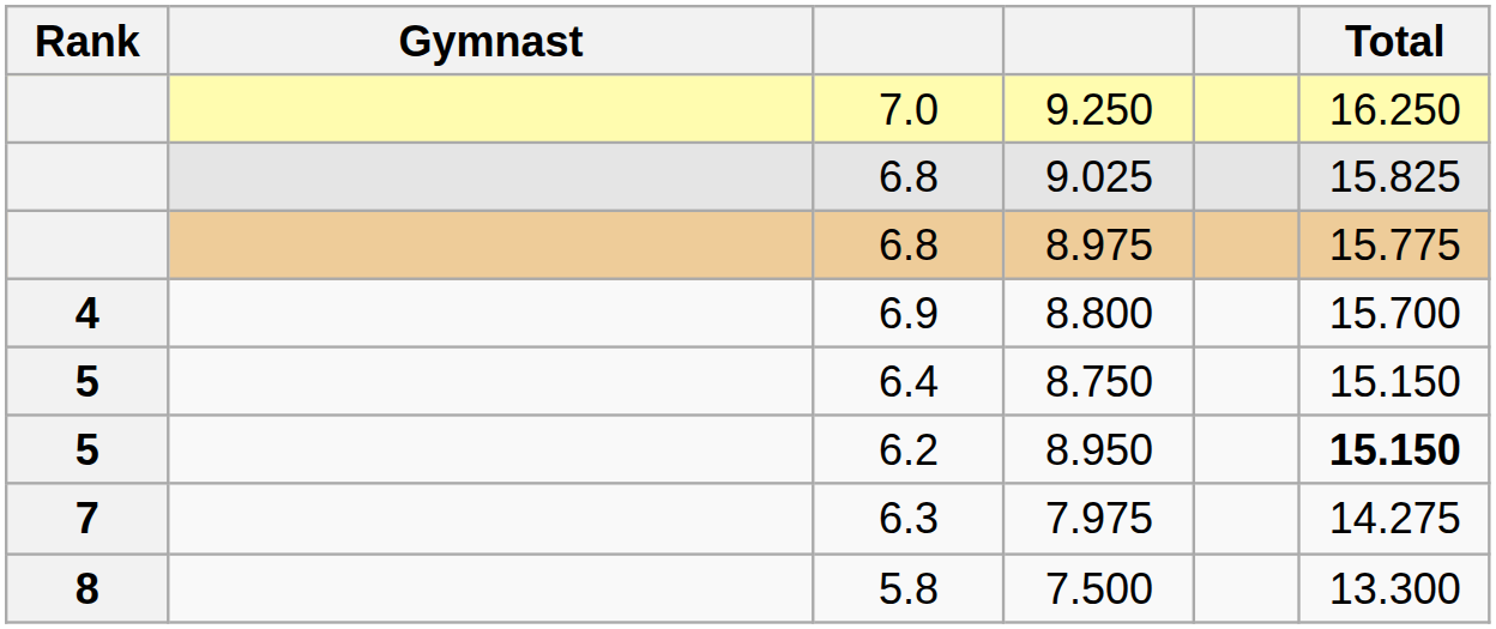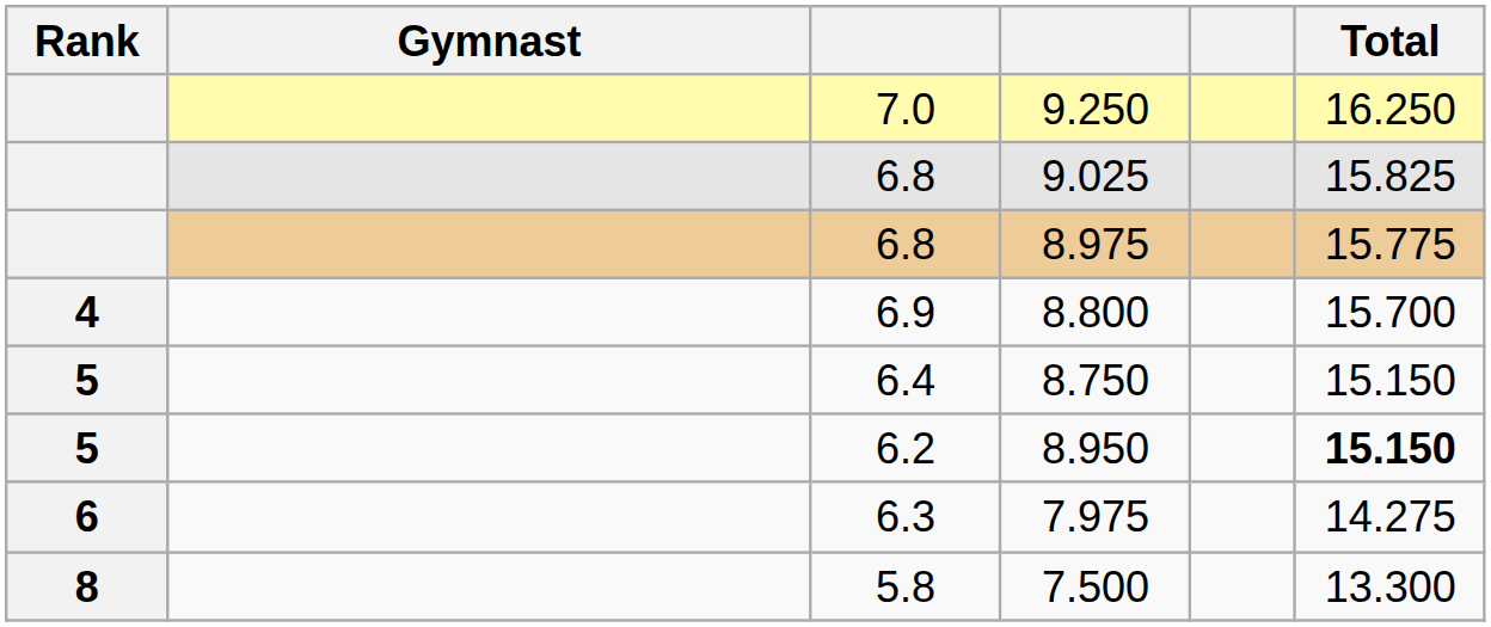 <table class="wikitable sortable" style="text-align:center; font-size:95%">
 <tr>
 <th scope="col" style="width:50px;">Rank</th>
 <th scope="col" style="width:220px;">Gymnast</th>
 <th scope="col" style="width:60px;"></th>
 <th scope="col" style="width:60px;"></th>
 <th scope="col" style="width:30px;"></th>
 <th scope="col" style="width:60px;">Total</th>
 </tr>
 <tr style="background:#fffcaf;">
 <th scope=row style="text-align:center"></th>
 <td style="text-align:left;"></td>
 <td>7.0</td>
 <td>9.250</td>
 <td></td>
 <td>16.250</td>
 </tr>
 <tr style="background:#e5e5e5;">
 <th scope=row style="text-align:center"></th>
 <td style="text-align:left;"></td>
 <td>6.8</td>
 <td>9.025</td>
 <td></td>
 <td>15.825</td>
 </tr>
 <tr style="background:#ec9;">
 <th scope=row style="text-align:center"></th>
 <td style="text-align:left;"></td>
 <td>6.8</td>
 <td>8.975</td>
 <td></td>
 <td>15.775</td>
 </tr>
 <tr>
 <th scope=row style="text-align:center">4</th>
 <td style="text-align:left;"></td>
 <td>6.9</td>
 <td>8.800</td>
 <td></td>
 <td>15.700</td>
 </tr>
 <tr>
 <th scope=row style="text-align:center">5</th>
 <td style="text-align:left;"></td>
 <td>6.4</td>
 <td>8.750</td>
 <td></td>
 <td>15.150</td>
 </tr>
 <tr>
 <th scope=row style="text-align:center">5</th>
 <td style="text-align:left;"></td>
 <td>6.2</td>
 <td>8.950</td>
 <td></td>
 <td><strong>15.150</strong></td>
 </tr>
 <tr>
-<th scope=row style="text-align:center">7</th>
+<th scope=row style="text-align:center">6</th>
 <td style="text-align:left;"></td>
 <td>6.3</td>
 <td>7.975</td>
 <td></td>
 <td>14.275</td>
 </tr>
 <tr>
 <th scope=row style="text-align:center">8</th>
 <td style="text-align:left;"></td>
 <td>5.8</td>
 <td>7.500</td>
 <td></td>
 <td>13.300</td>
 </tr>
 </table>
